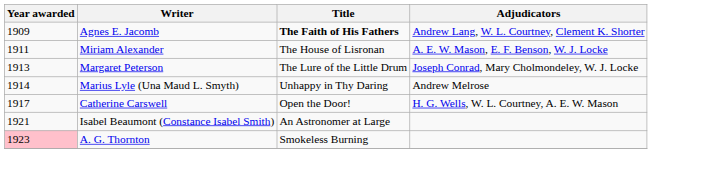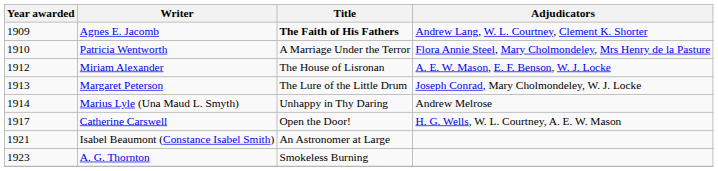 <table class="wikitable">
 <tr>
 <th>Year awarded</th>
 <th>Writer</th>
 <th>Title</th>
 <th>Adjudicators</th>
 </tr>
 <tr>
 <td>1909</td>
 <td><a href='#'>Agnes E. Jacomb</a></td>
 <td><strong>The Faith of His Fathers</strong></td>
 <td><a href='#'>Andrew Lang</a>, <a href='#'>W. L. Courtney</a>, <a href='#'>Clement K. Shorter</a></td>
 </tr>
 <tr>
-<td>1911</td>
+<td>1910</td>
+<td><a href='#'>Patricia Wentworth</a></td>
+<td>A Marriage Under the Terror</td>
+<td><a href='#'>Flora Annie Steel</a>, <a href='#'>Mary Cholmondeley</a>, <a href='#'>Mrs Henry de la Pasture</a></td>
+</tr>
+<tr>
+<td>1912</td>
 <td><a href='#'>Miriam Alexander</a></td>
 <td>The House of Lisronan</td>
 <td><a href='#'>A. E. W. Mason</a>, <a href='#'>E. F. Benson</a>, <a href='#'>W. J. Locke</a></td>
 </tr>
 <tr>
 <td>1913</td>
 <td><a href='#'>Margaret Peterson</a></td>
 <td>The Lure of the Little Drum</td>
 <td><a href='#'>Joseph Conrad</a>, Mary Cholmondeley, W. J. Locke</td>
 </tr>
 <tr>
 <td>1914</td>
 <td><a href='#'>Marius Lyle</a> (Una Maud L. Smyth)</td>
 <td>Unhappy in Thy Daring</td>
 <td>Andrew Melrose</td>
 </tr>
 <tr>
 <td>1917</td>
 <td><a href='#'>Catherine Carswell</a></td>
 <td>Open the Door!</td>
 <td><a href='#'>H. G. Wells</a>, W. L. Courtney, A. E. W. Mason</td>
 </tr>
 <tr>
 <td>1921</td>
 <td>Isabel Beaumont (<a href='#'>Constance Isabel Smith</a>)</td>
 <td>An Astronomer at Large</td>
 <td></td>
 </tr>
 <tr>
-<td style="background: pink;">1923</td>
+<td>1923</td>
 <td><a href='#'>A. G. Thornton</a></td>
 <td>Smokeless Burning</td>
 <td></td>
 </tr>
 <tr>
 </tr>
 </table>
